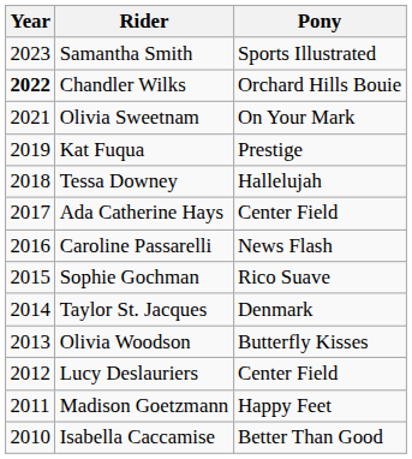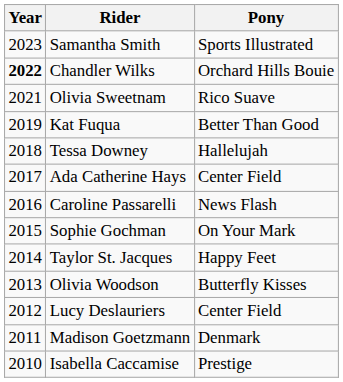 <table class="wikitable">
 <tr>
 <th>Year</th>
 <th>Rider</th>
 <th>Pony</th>
 </tr>
 <tr>
 <td>2023</td>
 <td>Samantha Smith</td>
 <td>Sports Illustrated</td>
 </tr>
 <tr>
 <td><strong>2022</strong></td>
 <td>Chandler Wilks</td>
 <td>Orchard Hills Bouie</td>
 </tr>
 <tr>
 <td>2021</td>
 <td>Olivia Sweetnam</td>
-<td>On Your Mark</td>
+<td>Rico Suave</td>
 </tr>
 <tr>
 <td>2019</td>
 <td>Kat Fuqua</td>
-<td>Prestige</td>
+<td>Better Than Good</td>
 </tr>
 <tr>
 <td>2018</td>
 <td>Tessa Downey</td>
 <td>Hallelujah</td>
 </tr>
 <tr>
 <td>2017</td>
 <td>Ada Catherine Hays</td>
 <td>Center Field</td>
 </tr>
 <tr>
 <td>2016</td>
 <td>Caroline Passarelli</td>
 <td>News Flash</td>
 </tr>
 <tr>
 <td>2015</td>
 <td>Sophie Gochman</td>
-<td>Rico Suave</td>
+<td>On Your Mark</td>
 </tr>
 <tr>
 <td>2014</td>
 <td>Taylor St. Jacques</td>
-<td>Denmark</td>
+<td>Happy Feet</td>
 </tr>
 <tr>
 <td>2013</td>
 <td>Olivia Woodson</td>
 <td>Butterfly Kisses</td>
 </tr>
 <tr>
 <td>2012</td>
 <td>Lucy Deslauriers</td>
 <td>Center Field</td>
 </tr>
 <tr>
 <td>2011</td>
 <td>Madison Goetzmann</td>
-<td>Happy Feet</td>
+<td>Denmark</td>
 </tr>
 <tr>
 <td>2010</td>
 <td>Isabella Caccamise</td>
-<td>Better Than Good</td>
+<td>Prestige</td>
 </tr>
 </table>
